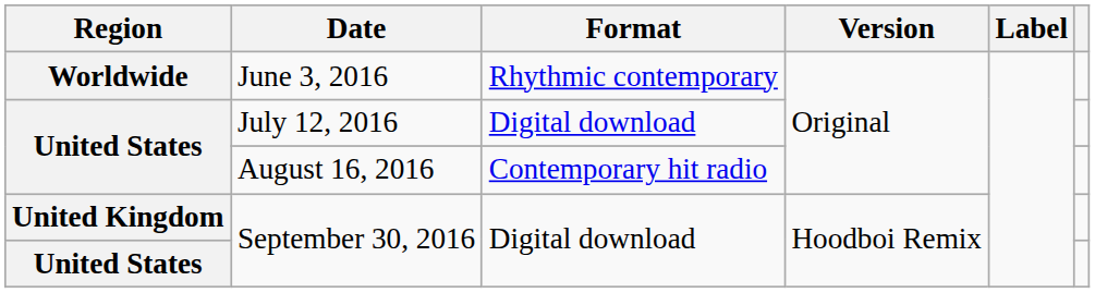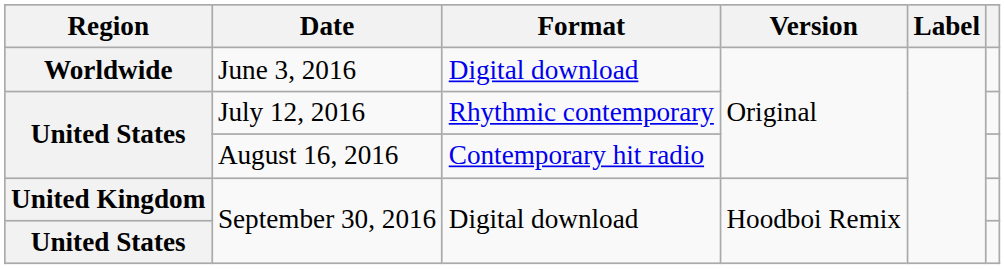 <table class="wikitable plainrowheaders">
 <tr>
 <th scope="col">Region</th>
 <th scope="col">Date</th>
 <th scope="col">Format</th>
 <th scope="col">Version</th>
 <th scope="col">Label</th>
 <th scope="col"></th>
 </tr>
 <tr>
 <th scope="row">Worldwide</th>
 <td>June 3, 2016</td>
-<td><a href='#'>Rhythmic contemporary</a></td>
+<td><a href='#'>Digital download</a></td>
 <td rowspan="3">Original</td>
 <td rowspan="5"></td>
 <td align="center"></td>
 </tr>
 <tr>
 <th scope="row" rowspan="2">United States</th>
 <td>July 12, 2016</td>
-<td><a href='#'>Digital download</a></td>
+<td><a href='#'>Rhythmic contemporary</a></td>
 <td align="center"></td>
 </tr>
 <tr>
 <td>August 16, 2016</td>
 <td><a href='#'>Contemporary hit radio</a></td>
 <td align="center"></td>
 </tr>
 <tr>
 <th scope="row">United Kingdom</th>
 <td rowspan="2">September 30, 2016</td>
 <td rowspan="2">Digital download</td>
 <td rowspan="2">Hoodboi Remix</td>
 <td align="center"></td>
 </tr>
 <tr>
 <th scope="row">United States</th>
 <td align="center"></td>
 </tr>
 </table>
